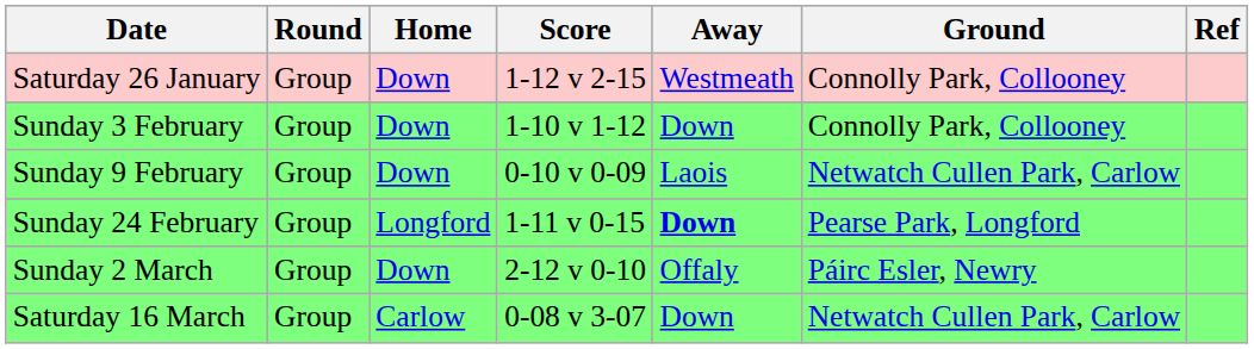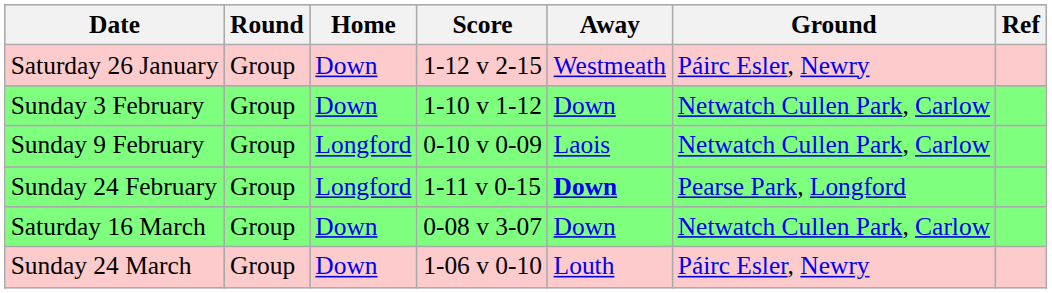 <table class="wikitable">
 <tr>
 <th>Date</th>
 <th>Round</th>
 <th>Home</th>
 <th>Score</th>
 <th>Away</th>
 <th>Ground</th>
 <th>Ref</th>
 </tr>
 <tr style="background:#fdcbcb;">
 <td>Saturday 26 January</td>
 <td>Group</td>
 <td><a href='#'>Down</a></td>
 <td>1-12 v 2-15</td>
 <td><a href='#'>Westmeath</a></td>
-<td>Connolly Park, <a href='#'>Collooney</a></td>
+<td><a href='#'>Páirc Esler</a>, <a href='#'>Newry</a></td>
 <td></td>
 </tr>
 <tr style="background:#7eff7e;">
 <td>Sunday 3 February</td>
 <td>Group</td>
 <td><a href='#'>Down</a></td>
 <td>1-10 v 1-12</td>
 <td><a href='#'>Down</a></td>
-<td>Connolly Park, <a href='#'>Collooney</a></td>
+<td><a href='#'>Netwatch Cullen Park</a>, <a href='#'>Carlow</a></td>
 <td></td>
 </tr>
 <tr style="background:#7eff7e;">
 <td>Sunday 9 February</td>
 <td>Group</td>
-<td><a href='#'>Down</a></td>
+<td><a href='#'>Longford</a></td>
 <td>0-10 v 0-09</td>
 <td><a href='#'>Laois</a></td>
 <td><a href='#'>Netwatch Cullen Park</a>, <a href='#'>Carlow</a></td>
 <td></td>
 </tr>
 <tr style="background:#7eff7e;">
 <td>Sunday 24 February</td>
 <td>Group</td>
 <td><a href='#'>Longford</a></td>
 <td>1-11 v 0-15</td>
 <td><strong><a href='#'>Down</a></strong></td>
 <td><a href='#'>Pearse Park</a>, <a href='#'>Longford</a></td>
 <td></td>
 </tr>
 <tr style="background:#7eff7e;">
-<td>Sunday 2 March</td>
+<td>Saturday 16 March</td>
 <td>Group</td>
 <td><a href='#'>Down</a></td>
-<td>2-12 v 0-10</td>
-<td><a href='#'>Offaly</a></td>
-<td><a href='#'>Páirc Esler</a>, <a href='#'>Newry</a></td>
-<td></td>
-</tr>
-<tr style="background:#7eff7e;">
-<td>Saturday 16 March</td>
-<td>Group</td>
-<td><a href='#'>Carlow</a></td>
 <td>0-08 v 3-07</td>
 <td><a href='#'>Down</a></td>
 <td><a href='#'>Netwatch Cullen Park</a>, <a href='#'>Carlow</a></td>
 <td></td>
 </tr>
+<tr style="background:#fdcbcb;">
+<td>Sunday 24 March</td>
+<td>Group</td>
+<td><a href='#'>Down</a></td>
+<td>1-06 v 0-10</td>
+<td><a href='#'>Louth</a></td>
+<td><a href='#'>Páirc Esler</a>, <a href='#'>Newry</a></td>
+<td></td>
+</tr>
 </table>
